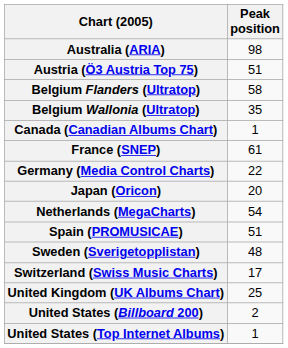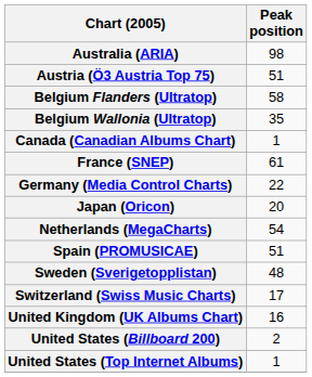 <table class="wikitable sortable plainrowheaders">
 <tr>
 <th scope="col">Chart (2005)</th>
 <th scope="col">Peak<br>position</th>
 </tr>
 <tr>
 <th scope="row">Australia (<a href='#'>ARIA</a>)</th>
 <td style="text-align:center;">98</td>
 </tr>
 <tr>
 <th scope="row">Austria (<a href='#'>Ö3 Austria Top 75</a>)</th>
 <td style="text-align:center;">51</td>
 </tr>
 <tr>
 <th scope="row">Belgium <em>Flanders</em> (<a href='#'>Ultratop</a>)</th>
 <td style="text-align:center;">58</td>
 </tr>
 <tr>
 <th scope="row">Belgium <em>Wallonia</em> (<a href='#'>Ultratop</a>)</th>
 <td style="text-align:center;">35</td>
 </tr>
 <tr>
 <th scope="row">Canada (<a href='#'>Canadian Albums Chart</a>)</th>
 <td style="text-align:center;">1</td>
 </tr>
 <tr>
 <th scope="row">France (<a href='#'>SNEP</a>)</th>
 <td style="text-align:center;">61</td>
 </tr>
 <tr>
 <th scope="row">Germany (<a href='#'>Media Control Charts</a>)</th>
 <td style="text-align:center;">22</td>
 </tr>
 <tr>
 <th scope="row">Japan (<a href='#'>Oricon</a>)</th>
 <td style="text-align:center;">20</td>
 </tr>
 <tr>
 <th scope="row">Netherlands (<a href='#'>MegaCharts</a>)</th>
 <td style="text-align:center;">54</td>
 </tr>
 <tr>
 <th scope="row">Spain (<a href='#'>PROMUSICAE</a>)</th>
 <td style="text-align:center;">51</td>
 </tr>
 <tr>
 <th scope="row">Sweden (<a href='#'>Sverigetopplistan</a>)</th>
 <td style="text-align:center;">48</td>
 </tr>
 <tr>
 <th scope="row">Switzerland (<a href='#'>Swiss Music Charts</a>)</th>
 <td style="text-align:center;">17</td>
 </tr>
 <tr>
 <th scope="row">United Kingdom (<a href='#'>UK Albums Chart</a>)</th>
-<td style="text-align:center;">25</td>
+<td style="text-align:center;">16</td>
 </tr>
 <tr>
 <th scope="row">United States (<a href='#'><em>Billboard</em> 200</a>)</th>
 <td style="text-align:center;">2</td>
 </tr>
 <tr>
 <th scope="row">United States (<a href='#'>Top Internet Albums</a>)</th>
 <td style="text-align:center;">1</td>
 </tr>
 <tr>
 </tr>
 </table>
